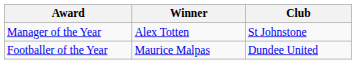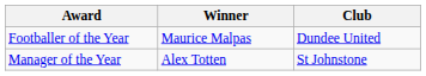 <table class="wikitable">
 <tr>
 <th width=170>Award</th>
 <th width=150>Winner</th>
 <th width=140>Club</th>
 </tr>
 <tr>
+<td><a href='#'>Footballer of the Year</a></td>
+<td> <a href='#'>Maurice Malpas</a></td>
+<td><a href='#'>Dundee United</a></td>
+</tr>
+<tr>
 <td><a href='#'>Manager of the Year</a></td>
 <td> <a href='#'>Alex Totten</a></td>
 <td><a href='#'>St Johnstone</a></td>
 </tr>
-<tr>
-<td><a href='#'>Footballer of the Year</a></td>
-<td> <a href='#'>Maurice Malpas</a></td>
-<td><a href='#'>Dundee United</a></td>
-</tr>
 </table>
